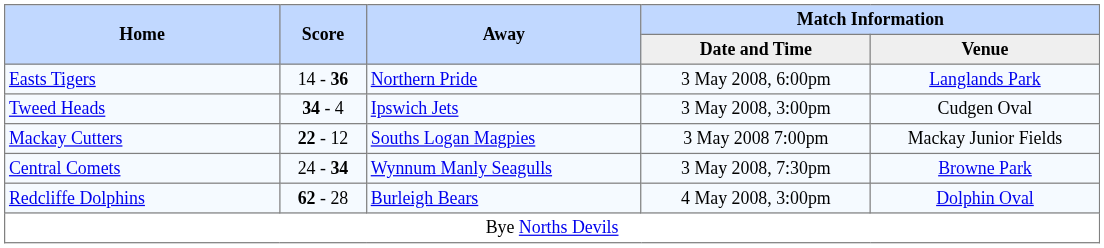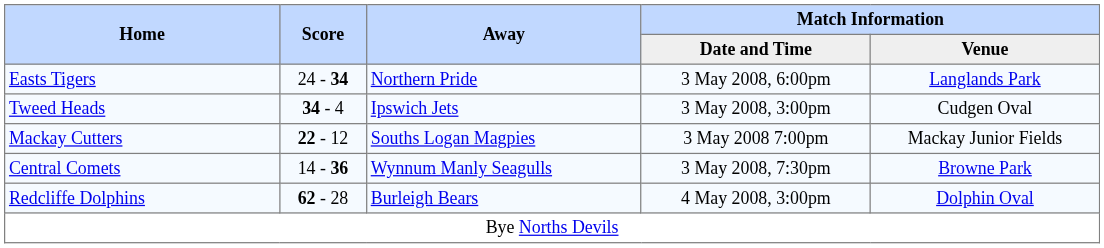 <table border=1 style="border-collapse:collapse; font-size:90%; text-align:center;" cellpadding=3 cellspacing=0>
 <tr bgcolor=#C1D8FF>
 <th rowspan=2 width=12%>Home</th>
 <th rowspan=2 width=3%>Score</th>
 <th rowspan=2 width=12%>Away</th>
 <th colspan=5>Match Information</th>
 </tr>
 <tr bgcolor=#EFEFEF>
 <th width=10%>Date and Time</th>
 <th width=10%>Venue</th>
 </tr>
 <tr bgcolor=#F5FAFF>
 <td align=left> <a href='#'>Easts Tigers</a></td>
-<td>14 - <strong>36</strong></td>
+<td>24 - <strong>34</strong></td>
 <td align=left> <a href='#'>Northern Pride</a></td>
 <td>3 May 2008, 6:00pm</td>
 <td><a href='#'>Langlands Park</a></td>
 </tr>
 <tr bgcolor=#F5FAFF>
 <td align=left> <a href='#'>Tweed Heads</a></td>
 <td><strong>34</strong> - 4</td>
 <td align=left> <a href='#'>Ipswich Jets</a></td>
 <td>3 May 2008, 3:00pm</td>
 <td>Cudgen Oval</td>
 </tr>
 <tr bgcolor=#F5FAFF>
 <td align=left> <a href='#'>Mackay Cutters</a></td>
 <td><strong>22</strong> - 12</td>
 <td align=left> <a href='#'>Souths Logan Magpies</a></td>
 <td>3 May 2008 7:00pm</td>
 <td>Mackay Junior Fields</td>
 </tr>
 <tr bgcolor=#F5FAFF>
 <td align=left> <a href='#'>Central Comets</a></td>
-<td>24 - <strong>34</strong></td>
+<td>14 - <strong>36</strong></td>
 <td align=left> <a href='#'>Wynnum Manly Seagulls</a></td>
 <td>3 May 2008, 7:30pm</td>
 <td><a href='#'>Browne Park</a></td>
 </tr>
 <tr bgcolor=#F5FAFF>
 <td align=left> <a href='#'>Redcliffe Dolphins</a></td>
 <td><strong>62</strong> - 28</td>
 <td align=left> <a href='#'>Burleigh Bears</a></td>
 <td>4 May 2008, 3:00pm</td>
 <td><a href='#'>Dolphin Oval</a></td>
 </tr>
 <tr>
 <td colspan=5>Bye  <a href='#'>Norths Devils</a></td>
 </tr>
 </table>
